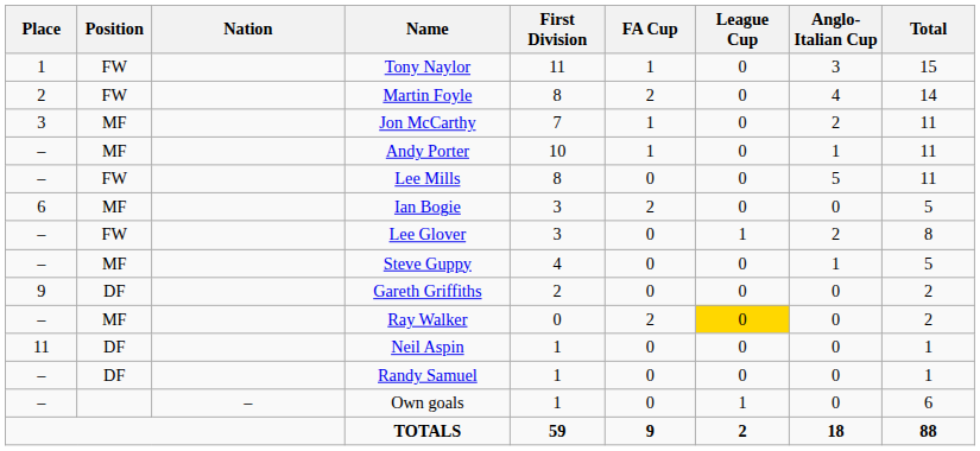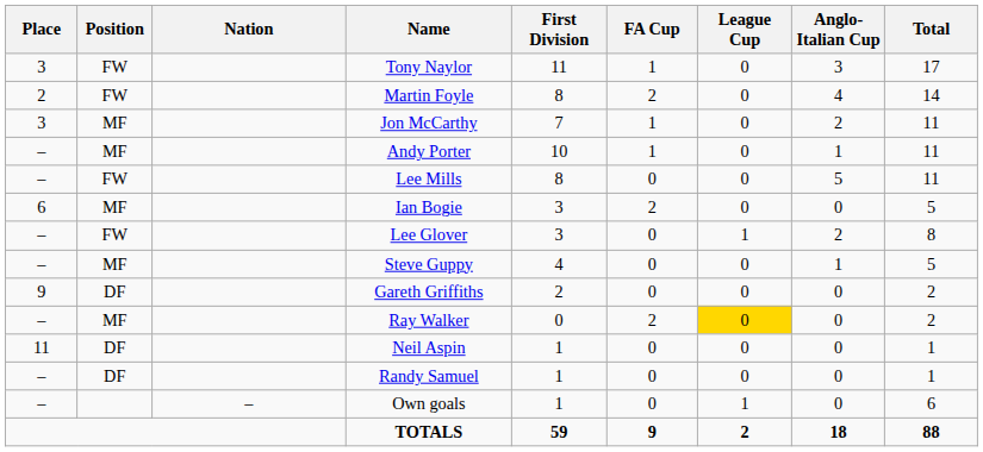 <table class="wikitable" style="font-size: 95%; text-align: center;">
 <tr>
 <th width=60>Place</th>
 <th width=60>Position</th>
 <th width=180>Nation</th>
 <th width=150>Name</th>
 <th width=80>First Division</th>
 <th width=80>FA Cup</th>
 <th width=80>League Cup</th>
 <th width=80>Anglo-Italian Cup</th>
 <th width=80>Total</th>
 </tr>
 <tr>
-<td>1</td>
+<td>3</td>
 <td>FW</td>
 <td></td>
 <td><a href='#'>Tony Naylor</a></td>
 <td>11</td>
 <td>1</td>
 <td>0</td>
 <td>3</td>
-<td>15</td>
+<td>17</td>
 </tr>
 <tr>
 <td>2</td>
 <td>FW</td>
 <td></td>
 <td><a href='#'>Martin Foyle</a></td>
 <td>8</td>
 <td>2</td>
 <td>0</td>
 <td>4</td>
 <td>14</td>
 </tr>
 <tr>
 <td>3</td>
 <td>MF</td>
 <td></td>
 <td><a href='#'>Jon McCarthy</a></td>
 <td>7</td>
 <td>1</td>
 <td>0</td>
 <td>2</td>
 <td>11</td>
 </tr>
 <tr>
 <td>–</td>
 <td>MF</td>
 <td></td>
 <td><a href='#'>Andy Porter</a></td>
 <td>10</td>
 <td>1</td>
 <td>0</td>
 <td>1</td>
 <td>11</td>
 </tr>
 <tr>
 <td>–</td>
 <td>FW</td>
 <td></td>
 <td><a href='#'>Lee Mills</a></td>
 <td>8</td>
 <td>0</td>
 <td>0</td>
 <td>5</td>
 <td>11</td>
 </tr>
 <tr>
 <td>6</td>
 <td>MF</td>
 <td></td>
 <td><a href='#'>Ian Bogie</a></td>
 <td>3</td>
 <td>2</td>
 <td>0</td>
 <td>0</td>
 <td>5</td>
 </tr>
 <tr>
 <td>–</td>
 <td>FW</td>
 <td></td>
 <td><a href='#'>Lee Glover</a></td>
 <td>3</td>
 <td>0</td>
 <td>1</td>
 <td>2</td>
 <td>8</td>
 </tr>
 <tr>
 <td>–</td>
 <td>MF</td>
 <td></td>
 <td><a href='#'>Steve Guppy</a></td>
 <td>4</td>
 <td>0</td>
 <td>0</td>
 <td>1</td>
 <td>5</td>
 </tr>
 <tr>
 <td>9</td>
 <td>DF</td>
 <td></td>
 <td><a href='#'>Gareth Griffiths</a></td>
 <td>2</td>
 <td>0</td>
 <td>0</td>
 <td>0</td>
 <td>2</td>
 </tr>
 <tr>
 <td>–</td>
 <td>MF</td>
 <td></td>
 <td><a href='#'>Ray Walker</a></td>
 <td>0</td>
 <td>2</td>
 <td style="background: gold;">0</td>
 <td>0</td>
 <td>2</td>
 </tr>
 <tr>
 <td>11</td>
 <td>DF</td>
 <td></td>
 <td><a href='#'>Neil Aspin</a></td>
 <td>1</td>
 <td>0</td>
 <td>0</td>
 <td>0</td>
 <td>1</td>
 </tr>
 <tr>
 <td>–</td>
 <td>DF</td>
 <td></td>
 <td><a href='#'>Randy Samuel</a></td>
 <td>1</td>
 <td>0</td>
 <td>0</td>
 <td>0</td>
 <td>1</td>
 </tr>
 <tr>
 <td>–</td>
 <td></td>
 <td>–</td>
 <td>Own goals</td>
 <td>1</td>
 <td>0</td>
 <td>1</td>
 <td>0</td>
 <td>6</td>
 </tr>
 <tr>
 <td colspan="3"></td>
 <td><strong>TOTALS</strong></td>
 <td><strong>59</strong></td>
 <td><strong>9</strong></td>
 <td><strong>2</strong></td>
 <td><strong>18</strong></td>
 <td><strong>88</strong></td>
 </tr>
 </table>
